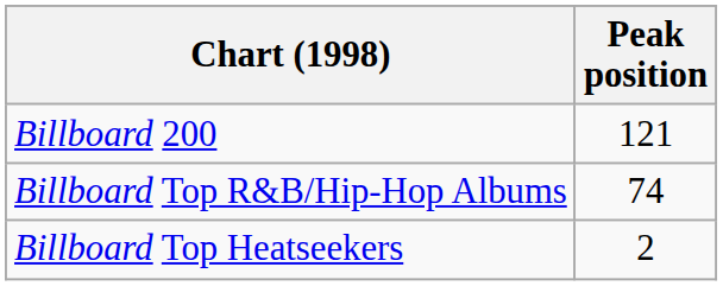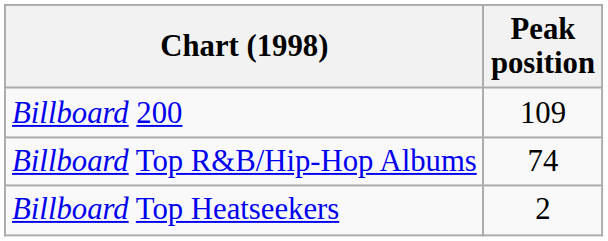 <table class="wikitable">
 <tr>
 <th>Chart (1998)</th>
 <th>Peak<br>position</th>
 </tr>
 <tr>
 <td><em><a href='#'>Billboard</a></em> <a href='#'>200</a></td>
-<td align="center">121</td>
+<td align="center">109</td>
 </tr>
 <tr>
 <td><em><a href='#'>Billboard</a></em> <a href='#'>Top R&B/Hip-Hop Albums</a></td>
 <td align="center">74</td>
 </tr>
 <tr>
 <td><em><a href='#'>Billboard</a></em> <a href='#'>Top Heatseekers</a></td>
 <td align="center">2</td>
 </tr>
 </table>
